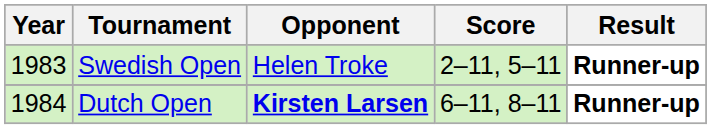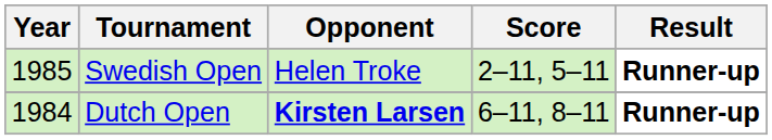 <table class="sortable wikitable" style="font-size: 90%;">
 <tr>
 <th>Year</th>
 <th>Tournament</th>
 <th>Opponent</th>
 <th>Score</th>
 <th>Result</th>
 </tr>
 <tr style="background:#D4F1C5">
-<td align="center">1983</td>
+<td align="center">1985</td>
 <td align="left"><a href='#'>Swedish Open</a></td>
 <td align="left"> <a href='#'>Helen Troke</a></td>
 <td align="left">2–11, 5–11</td>
 <td style="text-align:left; background:white"> <strong>Runner-up</strong></td>
 </tr>
 <tr>
 </tr>
 <tr style="background:#D4F1C5">
 <td align="center">1984</td>
 <td align="left"><a href='#'>Dutch Open</a></td>
 <td align="left"><strong> <a href='#'>Kirsten Larsen</a></strong></td>
 <td align="left">6–11, 8–11</td>
 <td style="text-align:left; background:white"> <strong>Runner-up</strong></td>
 </tr>
 </table>
